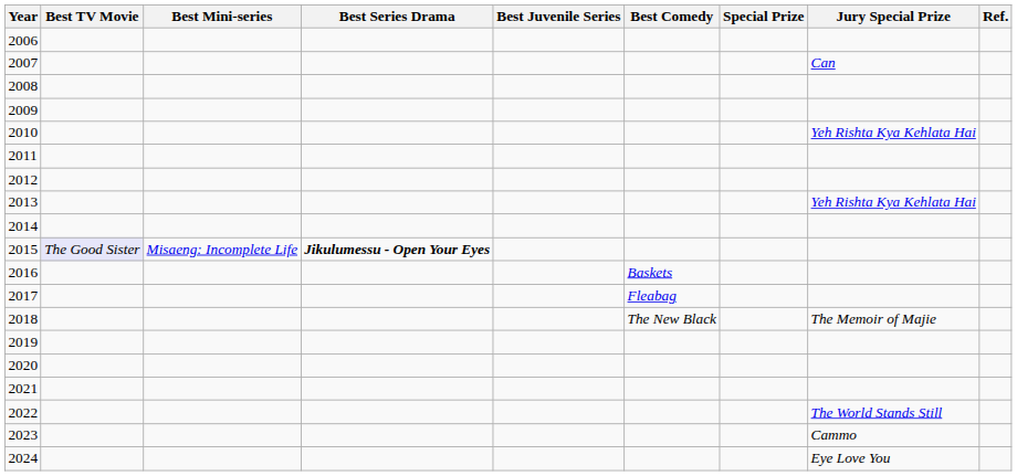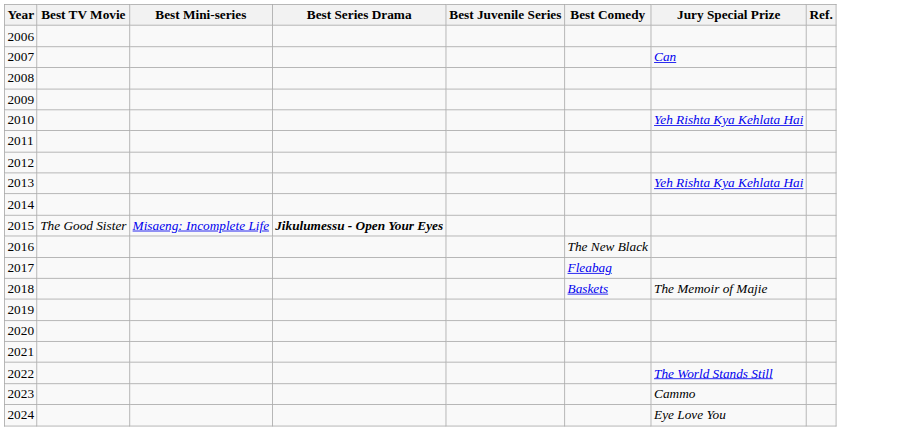 <table class="wikitable">
 <tr>
 <th>Year</th>
 <th>Best TV Movie</th>
 <th>Best Mini-series</th>
 <th>Best Series Drama</th>
 <th>Best Juvenile Series</th>
 <th>Best Comedy</th>
-<th>Special Prize</th>
 <th>Jury Special Prize</th>
 <th>Ref.</th>
 </tr>
 <tr>
 <td>2006</td>
 <td></td>
 <td></td>
 <td></td>
 <td></td>
 <td></td>
 <td></td>
 <td></td>
-<td></td>
 </tr>
 <tr>
 <td>2007</td>
-<td></td>
 <td></td>
 <td></td>
 <td></td>
 <td></td>
 <td></td>
 <td><em><a href='#'>Can</a></em><br></td>
 <td></td>
 </tr>
 <tr>
 <td>2008</td>
 <td></td>
 <td></td>
 <td></td>
 <td></td>
 <td></td>
 <td></td>
 <td></td>
-<td></td>
 </tr>
 <tr>
 <td>2009</td>
 <td></td>
 <td></td>
 <td></td>
 <td></td>
 <td></td>
 <td></td>
 <td></td>
-<td></td>
 </tr>
 <tr>
 <td>2010</td>
-<td></td>
 <td></td>
 <td></td>
 <td></td>
 <td></td>
 <td></td>
 <td><em><a href='#'>Yeh Rishta Kya Kehlata Hai</a></em><br></td>
 <td></td>
 </tr>
 <tr>
 <td>2011</td>
 <td></td>
 <td></td>
 <td></td>
 <td></td>
 <td></td>
 <td></td>
 <td></td>
-<td></td>
 </tr>
 <tr>
 <td>2012</td>
 <td></td>
 <td></td>
 <td></td>
 <td></td>
 <td></td>
 <td></td>
 <td></td>
-<td></td>
 </tr>
 <tr>
 <td>2013</td>
-<td></td>
 <td></td>
 <td></td>
 <td></td>
 <td></td>
 <td></td>
 <td><em><a href='#'>Yeh Rishta Kya Kehlata Hai</a></em><br></td>
 <td></td>
 </tr>
 <tr>
 <td>2014</td>
 <td></td>
 <td></td>
 <td></td>
 <td></td>
 <td></td>
 <td></td>
 <td></td>
-<td></td>
 </tr>
 <tr>
 <td>2015</td>
-<td style="background: lavender;"><em>The Good Sister</em><br></td>
+<td><em>The Good Sister</em><br></td>
 <td><em><a href='#'>Misaeng: Incomplete Life</a></em><br></td>
 <td><strong><em>Jikulumessu - Open Your Eyes</em><br></strong></td>
-<td></td>
 <td></td>
 <td></td>
 <td></td>
 <td></td>
 </tr>
 <tr>
 <td>2016</td>
 <td></td>
 <td></td>
 <td></td>
 <td></td>
-<td><em><a href='#'>Baskets</a></em><br></td>
-<td></td>
+<td><em>The New Black</em><br></td>
 <td></td>
 <td></td>
 </tr>
 <tr>
 <td>2017</td>
 <td></td>
 <td></td>
 <td></td>
 <td></td>
 <td><em><a href='#'>Fleabag</a></em><br></td>
 <td></td>
 <td></td>
-<td></td>
 </tr>
 <tr>
 <td>2018</td>
 <td></td>
 <td></td>
 <td></td>
 <td></td>
-<td><em>The New Black</em><br></td>
-<td></td>
+<td><em><a href='#'>Baskets</a></em><br></td>
 <td><em>The Memoir of Majie</em><br></td>
 <td></td>
 </tr>
 <tr>
 <td>2019</td>
-<td></td>
 <td></td>
 <td></td>
 <td></td>
 <td></td>
 <td></td>
 <td></td>
 <td></td>
 </tr>
 <tr>
 <td>2020</td>
 <td></td>
 <td></td>
 <td></td>
 <td></td>
 <td></td>
 <td></td>
 <td></td>
-<td></td>
 </tr>
 <tr>
 <td>2021</td>
-<td></td>
 <td></td>
 <td></td>
 <td></td>
 <td></td>
 <td></td>
 <td></td>
 <td></td>
 </tr>
 <tr>
 <td>2022</td>
 <td></td>
 <td></td>
 <td></td>
 <td></td>
 <td></td>
-<td></td>
 <td><em><a href='#'>The World Stands Still</a></em><br></td>
 <td></td>
 </tr>
 <tr>
 <td>2023</td>
-<td></td>
 <td></td>
 <td></td>
 <td></td>
 <td></td>
 <td></td>
 <td><em>Cammo</em><br></td>
 <td></td>
 </tr>
 <tr>
 <td>2024</td>
 <td></td>
 <td></td>
 <td></td>
 <td></td>
 <td></td>
-<td></td>
 <td><em>Eye Love You</em><br></td>
 <td></td>
 </tr>
 </table>
